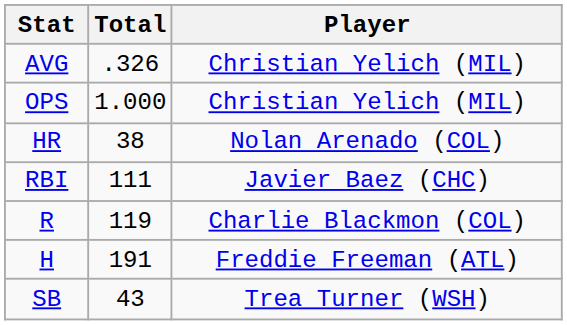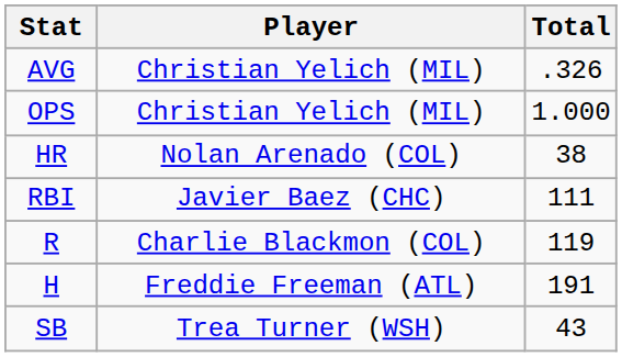 <table class="wikitable" style="text-align:center;">
 <tr>
 <th style="width:15%;">Stat</th>
+<th>Player</th>
 <th style="width:15%;">Total</th>
-<th>Player</th>
 </tr>
 <tr>
 <td><a href='#'>AVG</a></td>
+<td><a href='#'>Christian Yelich</a> (<a href='#'>MIL</a>)</td>
 <td>.326</td>
-<td><a href='#'>Christian Yelich</a> (<a href='#'>MIL</a>)</td>
 </tr>
 <tr>
 <td><a href='#'>OPS</a></td>
+<td><a href='#'>Christian Yelich</a> (<a href='#'>MIL</a>)</td>
 <td>1.000</td>
-<td><a href='#'>Christian Yelich</a> (<a href='#'>MIL</a>)</td>
 </tr>
 <tr>
 <td><a href='#'>HR</a></td>
+<td><a href='#'>Nolan Arenado</a> (<a href='#'>COL</a>)</td>
 <td>38</td>
-<td><a href='#'>Nolan Arenado</a> (<a href='#'>COL</a>)</td>
 </tr>
 <tr>
 <td><a href='#'>RBI</a></td>
+<td><a href='#'>Javier Baez</a> (<a href='#'>CHC</a>)</td>
 <td>111</td>
-<td><a href='#'>Javier Baez</a> (<a href='#'>CHC</a>)</td>
 </tr>
 <tr>
 <td><a href='#'>R</a></td>
+<td><a href='#'>Charlie Blackmon</a> (<a href='#'>COL</a>)</td>
 <td>119</td>
-<td><a href='#'>Charlie Blackmon</a> (<a href='#'>COL</a>)</td>
 </tr>
 <tr>
 <td><a href='#'>H</a></td>
+<td><a href='#'>Freddie Freeman</a> (<a href='#'>ATL</a>)</td>
 <td>191</td>
-<td><a href='#'>Freddie Freeman</a> (<a href='#'>ATL</a>)</td>
 </tr>
 <tr>
 <td><a href='#'>SB</a></td>
+<td><a href='#'>Trea Turner</a> (<a href='#'>WSH</a>)</td>
 <td>43</td>
-<td><a href='#'>Trea Turner</a> (<a href='#'>WSH</a>)</td>
 </tr>
 </table>
